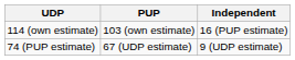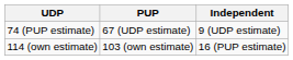 <table class="wikitable">
 <tr>
 <th>UDP</th>
 <th>PUP</th>
 <th>Independent</th>
 </tr>
 <tr>
+<td>74 (PUP estimate)</td>
+<td>67 (UDP estimate)</td>
+<td>9 (UDP estimate)</td>
+</tr>
+<tr>
 <td>114 (own estimate)</td>
 <td>103 (own estimate)</td>
 <td>16 (PUP estimate)</td>
 </tr>
-<tr>
-<td>74 (PUP estimate)</td>
-<td>67 (UDP estimate)</td>
-<td>9 (UDP estimate)</td>
-</tr>
 </table>
